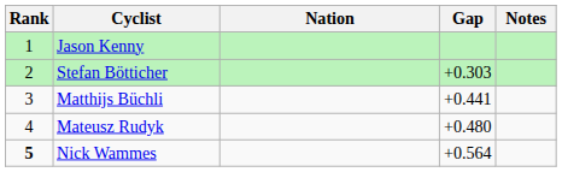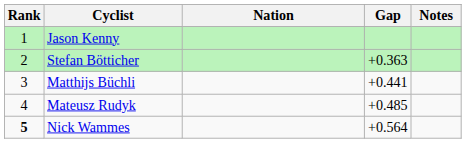 <table class="wikitable" style="text-align:center">
 <tr>
 <th width=30>Rank</th>
 <th width=150>Cyclist</th>
 <th width=200>Nation</th>
 <th width=30>Gap</th>
 <th width=50>Notes</th>
 </tr>
 <tr bgcolor=#bbf3bb>
 <td>1</td>
 <td align=left><a href='#'>Jason Kenny</a></td>
 <td align=left></td>
 <td></td>
 <td></td>
 </tr>
 <tr bgcolor=#bbf3bb>
 <td>2</td>
 <td align=left><a href='#'>Stefan Bötticher</a></td>
 <td align=left></td>
-<td>+0.303</td>
+<td>+0.363</td>
 <td></td>
 </tr>
 <tr>
 <td>3</td>
 <td align=left><a href='#'>Matthijs Büchli</a></td>
 <td align=left></td>
 <td>+0.441</td>
 <td></td>
 </tr>
 <tr>
 <td>4</td>
 <td align=left><a href='#'>Mateusz Rudyk</a></td>
 <td align=left></td>
-<td>+0.480</td>
+<td>+0.485</td>
 <td></td>
 </tr>
 <tr>
 <td><strong>5</strong></td>
 <td align=left><a href='#'>Nick Wammes</a></td>
 <td align=left></td>
 <td>+0.564</td>
 <td></td>
 </tr>
 </table>
